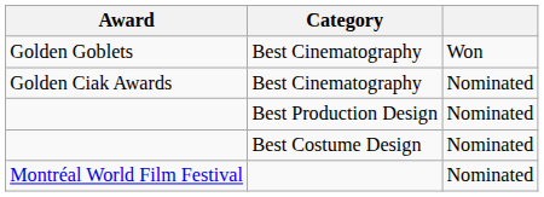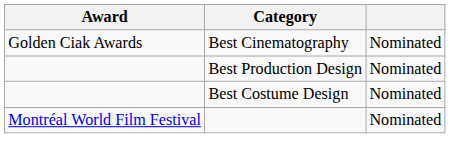 <table class="wikitable">
 <tr>
 <th>Award</th>
 <th>Category</th>
 <th></th>
-</tr>
-<tr>
-<td>Golden Goblets</td>
-<td>Best Cinematography</td>
-<td>Won</td>
 </tr>
 <tr>
 <td>Golden Ciak Awards</td>
 <td>Best Cinematography</td>
 <td>Nominated</td>
 </tr>
 <tr>
 <td></td>
 <td>Best Production Design</td>
 <td>Nominated</td>
 </tr>
 <tr>
 <td></td>
 <td>Best Costume Design</td>
 <td>Nominated</td>
 </tr>
 <tr>
 <td><a href='#'>Montréal World Film Festival</a></td>
 <td></td>
 <td>Nominated</td>
 </tr>
 </table>
